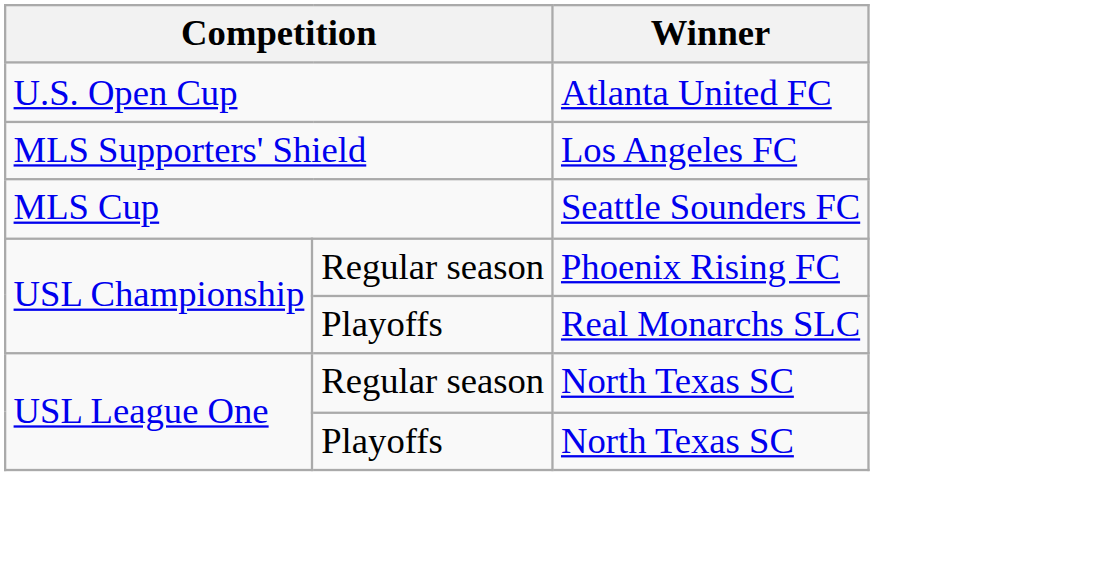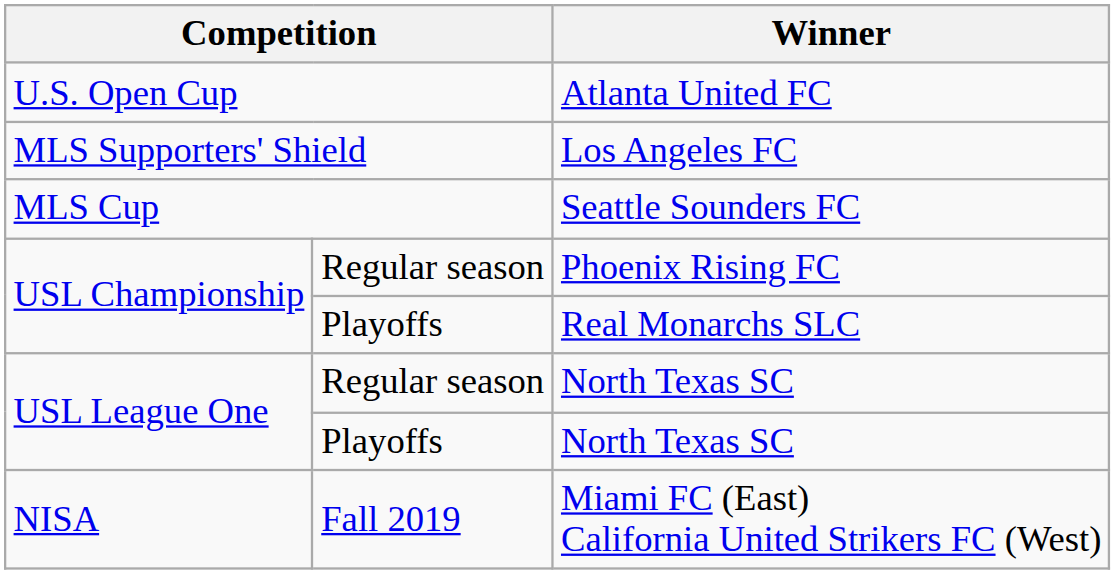 <table class="wikitable">
 <tr>
 <th colspan=2>Competition</th>
 <th>Winner</th>
 </tr>
 <tr>
 <td colspan=2><a href='#'>U.S. Open Cup</a></td>
 <td><a href='#'>Atlanta United FC</a></td>
 </tr>
 <tr>
 <td colspan=2><a href='#'>MLS Supporters' Shield</a></td>
 <td><a href='#'>Los Angeles FC</a></td>
 </tr>
 <tr>
 <td colspan=2><a href='#'>MLS Cup</a></td>
 <td><a href='#'>Seattle Sounders FC</a></td>
 </tr>
 <tr>
 <td rowspan=2><a href='#'>USL Championship</a></td>
 <td>Regular season</td>
 <td><a href='#'>Phoenix Rising FC</a></td>
 </tr>
 <tr>
 <td>Playoffs</td>
 <td><a href='#'>Real Monarchs SLC</a></td>
 </tr>
 <tr>
 <td rowspan=2><a href='#'>USL League One</a></td>
 <td>Regular season</td>
 <td><a href='#'>North Texas SC</a></td>
 </tr>
 <tr>
 <td>Playoffs</td>
 <td><a href='#'>North Texas SC</a></td>
 </tr>
+<tr>
+<td><a href='#'>NISA</a></td>
+<td><a href='#'>Fall 2019</a></td>
+<td><a href='#'>Miami FC</a> (East)<br><a href='#'>California United Strikers FC</a> (West)</td>
+</tr>
 </table>
